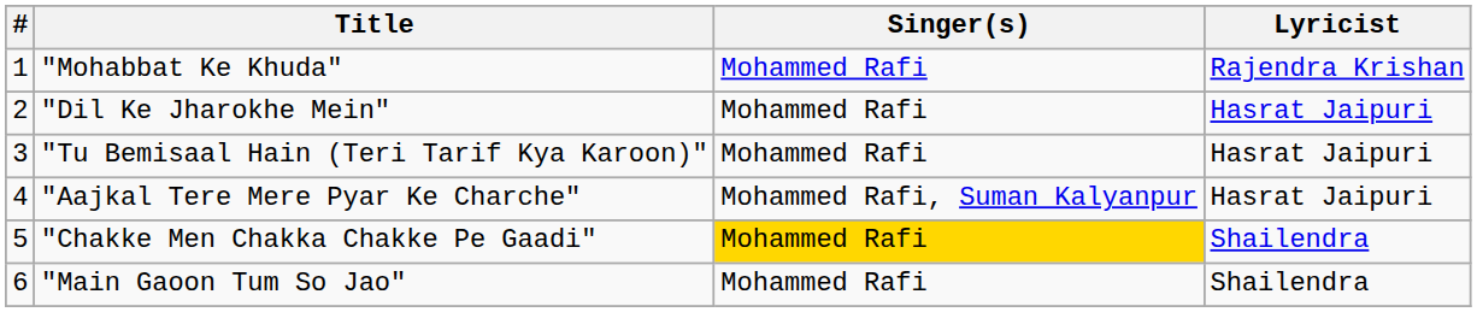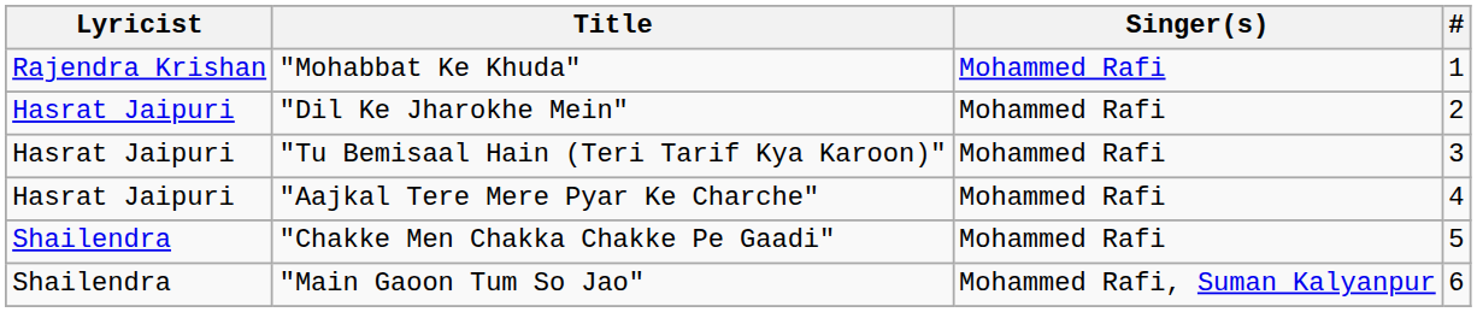 <table class="wikitable" style="font-size:95%;">
 <tr>
-<th>#</th>
+<th>Lyricist</th>
 <th>Title</th>
 <th>Singer(s)</th>
-<th>Lyricist</th>
+<th>#</th>
 </tr>
 <tr>
-<td>1</td>
+<td><a href='#'>Rajendra Krishan</a></td>
 <td>"Mohabbat Ke Khuda"</td>
 <td><a href='#'>Mohammed Rafi</a></td>
-<td><a href='#'>Rajendra Krishan</a></td>
+<td>1</td>
 </tr>
 <tr>
-<td>2</td>
+<td><a href='#'>Hasrat Jaipuri</a></td>
 <td>"Dil Ke Jharokhe Mein"</td>
 <td>Mohammed Rafi</td>
-<td><a href='#'>Hasrat Jaipuri</a></td>
+<td>2</td>
 </tr>
 <tr>
-<td>3</td>
+<td>Hasrat Jaipuri</td>
 <td>"Tu Bemisaal Hain (Teri Tarif Kya Karoon)"</td>
 <td>Mohammed Rafi</td>
-<td>Hasrat Jaipuri</td>
+<td>3</td>
 </tr>
 <tr>
+<td>Hasrat Jaipuri</td>
+<td>"Aajkal Tere Mere Pyar Ke Charche"</td>
+<td>Mohammed Rafi</td>
 <td>4</td>
-<td>"Aajkal Tere Mere Pyar Ke Charche"</td>
-<td>Mohammed Rafi, <a href='#'>Suman Kalyanpur</a></td>
-<td>Hasrat Jaipuri</td>
 </tr>
 <tr>
+<td><a href='#'>Shailendra</a></td>
+<td>"Chakke Men Chakka Chakke Pe Gaadi"</td>
+<td>Mohammed Rafi</td>
 <td>5</td>
-<td>"Chakke Men Chakka Chakke Pe Gaadi"</td>
-<td style="background: gold;">Mohammed Rafi</td>
-<td><a href='#'>Shailendra</a></td>
 </tr>
 <tr>
+<td>Shailendra</td>
+<td>"Main Gaoon Tum So Jao"</td>
+<td>Mohammed Rafi, <a href='#'>Suman Kalyanpur</a></td>
 <td>6</td>
-<td>"Main Gaoon Tum So Jao"</td>
-<td>Mohammed Rafi</td>
-<td>Shailendra</td>
 </tr>
 </table>
